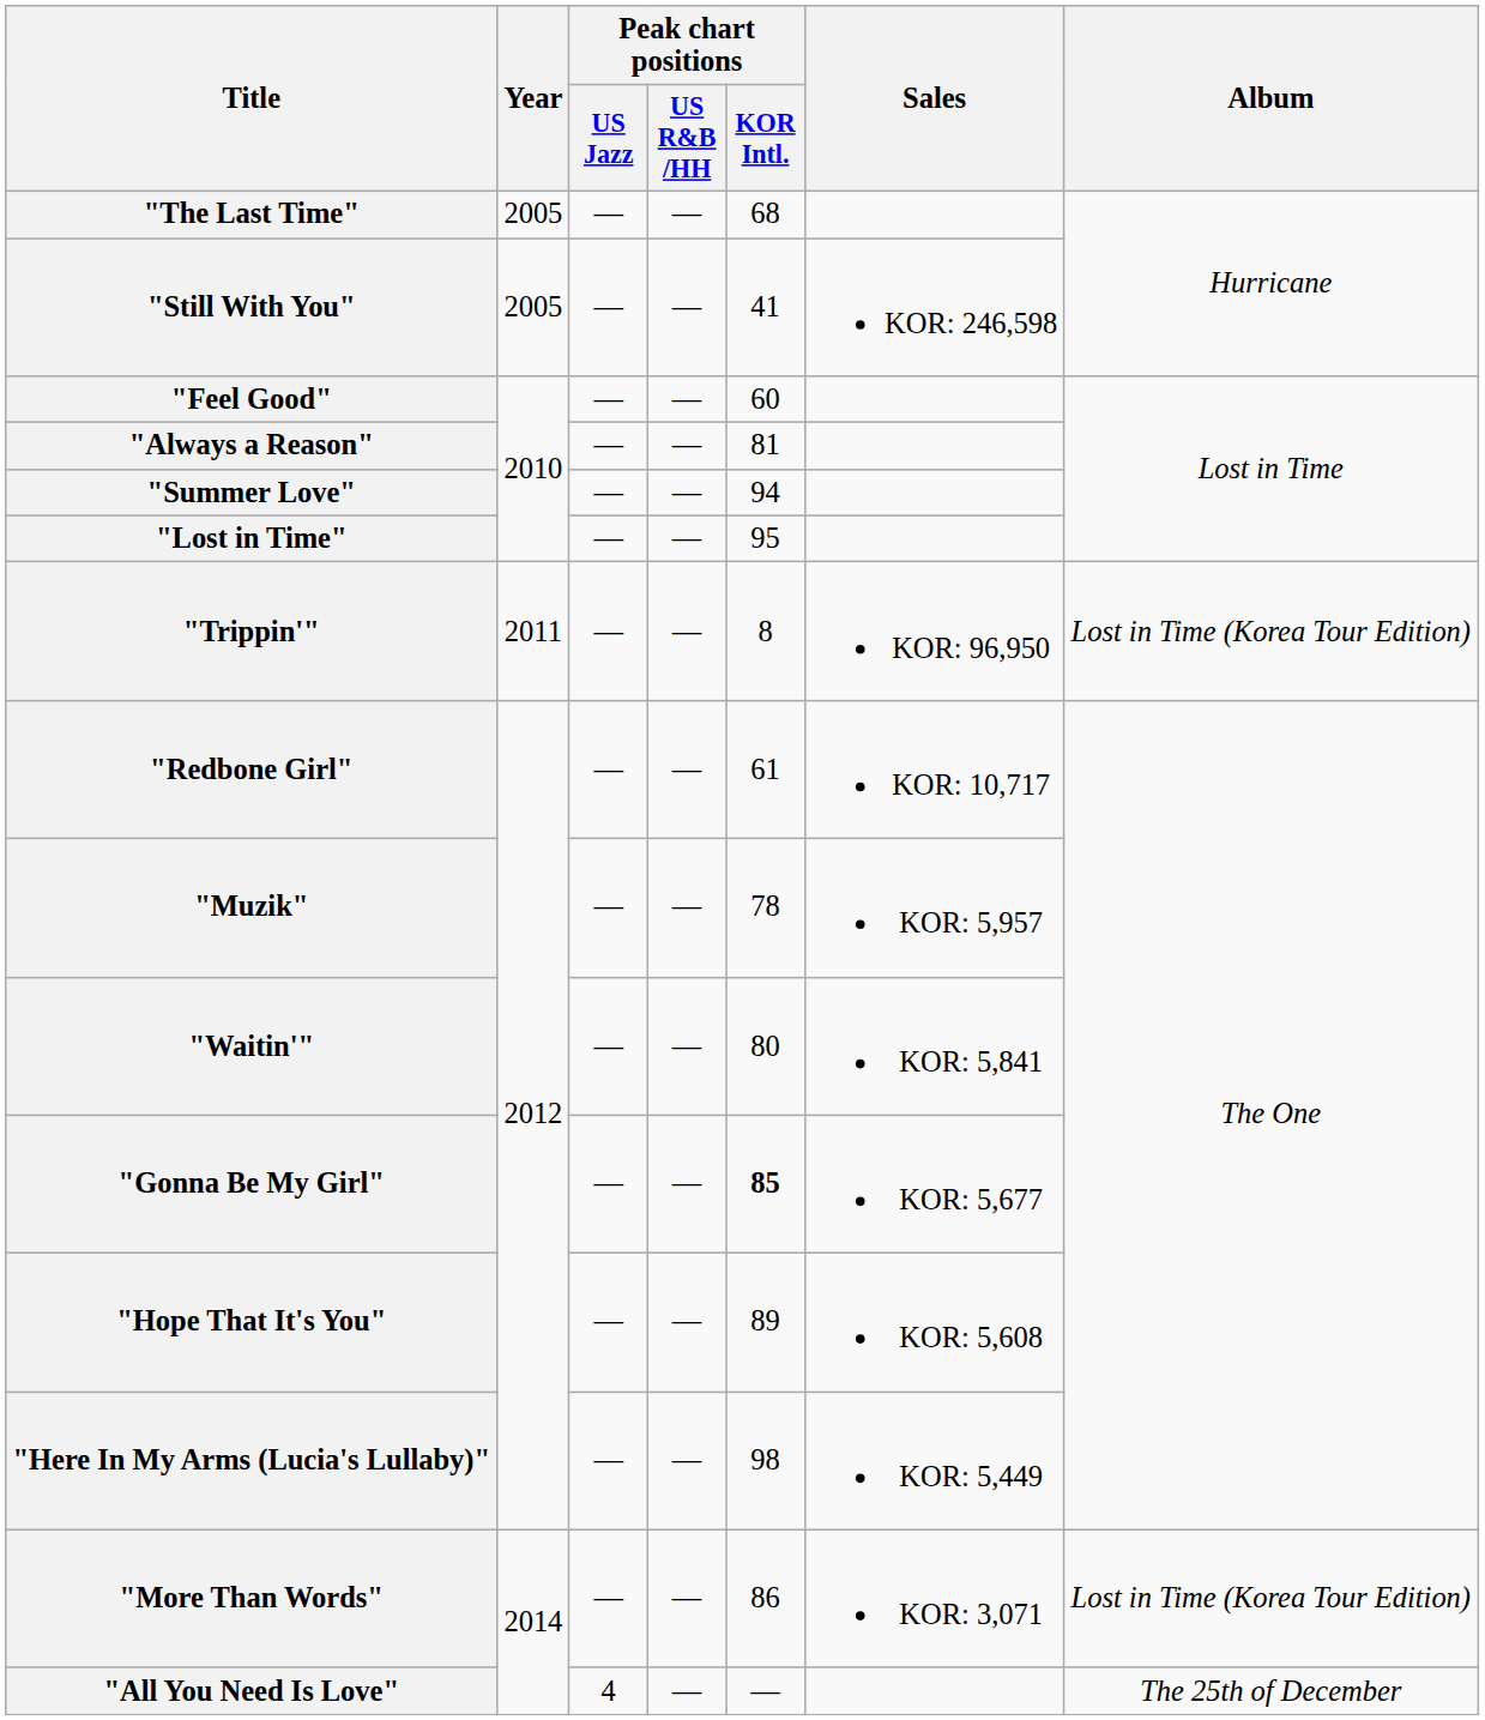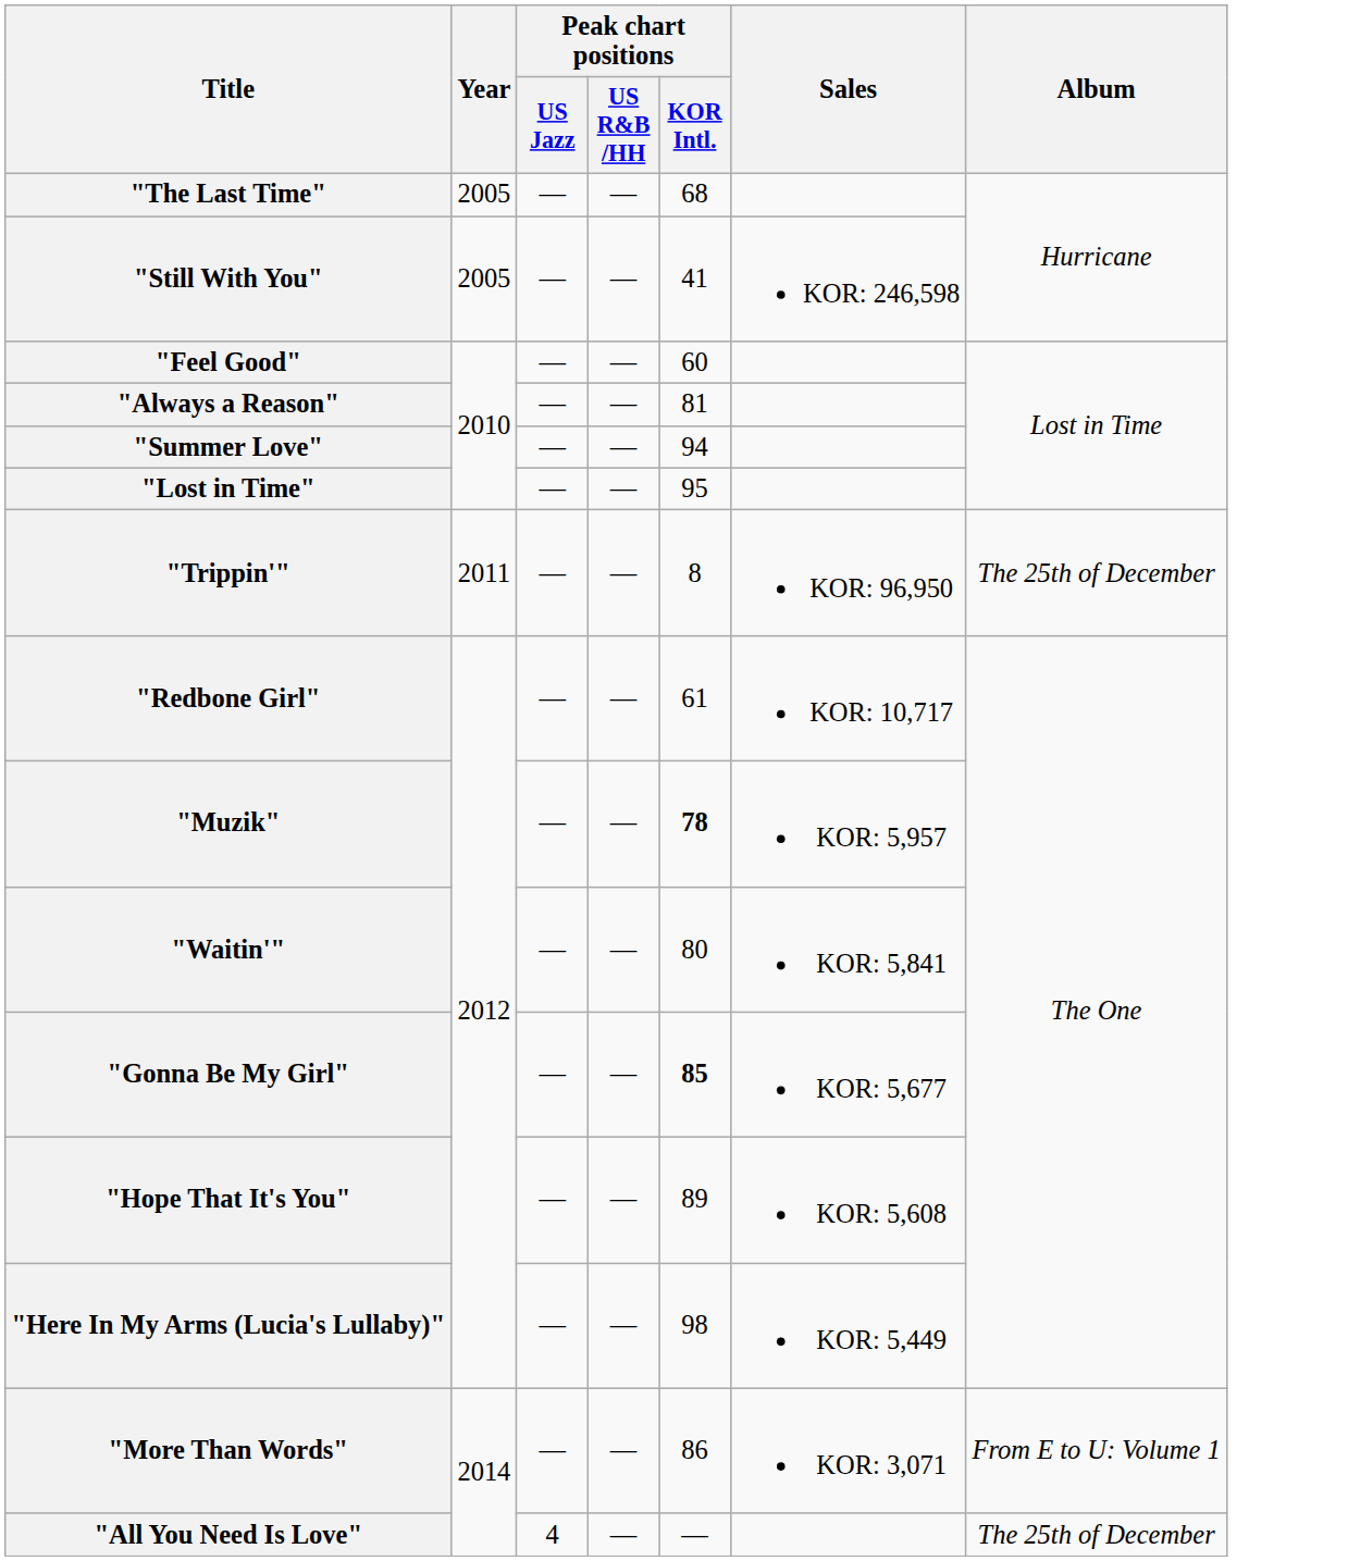 <table class="wikitable plainrowheaders" style="text-align:center;">
 <tr>
 <th scope="col" rowspan="2">Title</th>
 <th scope="col" rowspan="2">Year</th>
 <th colspan="3">Peak chart positions</th>
 <th rowspan="2">Sales</th>
 <th scope="col" rowspan="2">Album</th>
 </tr>
 <tr>
 <th scope="col" style="width:2.5em;font-size:90%;"><a href='#'>US Jazz</a><br></th>
 <th scope="col" style="width:2.5em;font-size:90%;"><a href='#'>US<br>R&B<br>/HH</a><br></th>
 <th scope="col" style="width:2.5em;font-size:90%;"><a href='#'>KOR<br>Intl.</a><br></th>
 </tr>
 <tr>
 <th scope="row">"The Last Time"</th>
 <td>2005</td>
 <td>—</td>
 <td>—</td>
 <td>68</td>
 <td></td>
 <td rowspan="2"><em>Hurricane</em></td>
 </tr>
 <tr>
 <th scope="row">"Still With You"</th>
 <td>2005</td>
 <td>—</td>
 <td>—</td>
 <td>41</td>
 <td><br><ul><li>KOR: 246,598</li></ul></td>
 </tr>
 <tr>
 <th scope="row">"Feel Good"<br></th>
 <td rowspan="4">2010</td>
 <td>—</td>
 <td>—</td>
 <td>60</td>
 <td></td>
 <td rowspan="4"><em>Lost in Time</em></td>
 </tr>
 <tr>
 <th scope="row">"Always a Reason"</th>
 <td>—</td>
 <td>—</td>
 <td>81</td>
 <td></td>
 </tr>
 <tr>
 <th scope="row">"Summer Love"<br></th>
 <td>—</td>
 <td>—</td>
 <td>94</td>
 <td></td>
 </tr>
 <tr>
 <th scope="row">"Lost in Time"</th>
 <td>—</td>
 <td>—</td>
 <td>95</td>
 <td></td>
 </tr>
 <tr>
 <th scope="row">"Trippin'"</th>
 <td>2011</td>
 <td>—</td>
 <td>—</td>
 <td>8</td>
 <td><br><ul><li>KOR: 96,950</li></ul></td>
-<td><em>Lost in Time (Korea Tour Edition)</em></td>
+<td><em>The 25th of December</em></td>
 </tr>
 <tr>
 <th scope="row">"Redbone Girl"</th>
 <td rowspan="6">2012</td>
 <td>—</td>
 <td>—</td>
 <td>61</td>
 <td><br><ul><li>KOR: 10,717</li></ul></td>
 <td rowspan="6"><em>The One</em></td>
 </tr>
 <tr>
 <th scope="row">"Muzik"</th>
 <td>—</td>
 <td>—</td>
-<td>78</td>
+<td><strong>78</strong></td>
 <td><br><ul><li>KOR: 5,957</li></ul></td>
 </tr>
 <tr>
 <th scope="row">"Waitin'"</th>
 <td>—</td>
 <td>—</td>
 <td>80</td>
 <td><br><ul><li>KOR: 5,841</li></ul></td>
 </tr>
 <tr>
 <th scope="row">"Gonna Be My Girl"</th>
 <td>—</td>
 <td>—</td>
 <td><strong>85</strong></td>
 <td><br><ul><li>KOR: 5,677</li></ul></td>
 </tr>
 <tr>
 <th scope="row">"Hope That It's You"</th>
 <td>—</td>
 <td>—</td>
 <td>89</td>
 <td><br><ul><li>KOR: 5,608</li></ul></td>
 </tr>
 <tr>
 <th scope="row">"Here In My Arms (Lucia's Lullaby)"</th>
 <td>—</td>
 <td>—</td>
 <td>98</td>
 <td><br><ul><li>KOR: 5,449</li></ul></td>
 </tr>
 <tr>
 <th scope="row">"More Than Words"</th>
 <td rowspan="2">2014</td>
 <td>—</td>
 <td>—</td>
 <td>86</td>
 <td><br><ul><li>KOR: 3,071</li></ul></td>
-<td><em>Lost in Time (Korea Tour Edition)</em></td>
+<td><em>	From E to U: Volume 1</em></td>
 </tr>
 <tr>
 <th scope="row">"All You Need Is Love"<br></th>
 <td>4</td>
 <td>—</td>
 <td>—</td>
 <td></td>
 <td><em>The 25th of December</em></td>
 </tr>
 <tr>
 </tr>
 </table>
